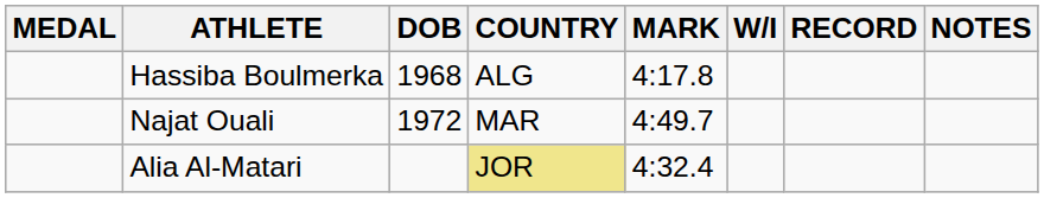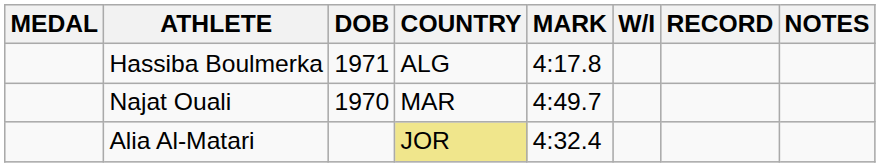 <table class="wikitable">
 <tr>
 <th>MEDAL</th>
 <th>ATHLETE</th>
 <th>DOB</th>
 <th>COUNTRY</th>
 <th>MARK</th>
 <th>W/I</th>
 <th>RECORD</th>
 <th>NOTES</th>
 </tr>
 <tr>
 <td></td>
 <td>Hassiba Boulmerka</td>
-<td>1968</td>
+<td>1971</td>
 <td>ALG</td>
 <td>4:17.8</td>
 <td></td>
 <td></td>
 <td></td>
 </tr>
 <tr>
 <td></td>
 <td>Najat Ouali</td>
-<td>1972</td>
+<td>1970</td>
 <td>MAR</td>
 <td>4:49.7</td>
 <td></td>
 <td></td>
 <td></td>
 </tr>
 <tr>
 <td></td>
 <td>Alia Al-Matari</td>
 <td></td>
 <td style="background: khaki;">JOR</td>
 <td>4:32.4</td>
 <td></td>
 <td></td>
 <td></td>
 </tr>
 </table>
